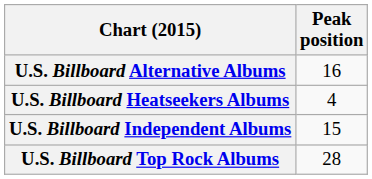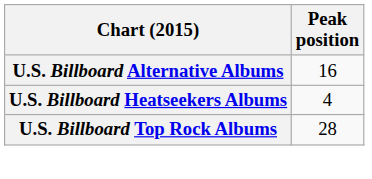 <table class="wikitable sortable plainrowheaders" style="text-align:center">
 <tr>
 <th>Chart (2015)</th>
 <th>Peak<br> position</th>
 </tr>
 <tr>
 <th scope="row">U.S. <em>Billboard</em> <a href='#'>Alternative Albums</a></th>
 <td>16</td>
 </tr>
 <tr>
 <th scope="row">U.S. <em>Billboard</em> <a href='#'>Heatseekers Albums</a></th>
 <td>4</td>
 </tr>
 <tr>
-<th scope="row">U.S. <em>Billboard</em> <a href='#'>Independent Albums</a></th>
-<td>15</td>
-</tr>
-<tr>
 <th scope="row">U.S. <em>Billboard</em> <a href='#'>Top Rock Albums</a></th>
 <td>28</td>
 </tr>
 </table>
